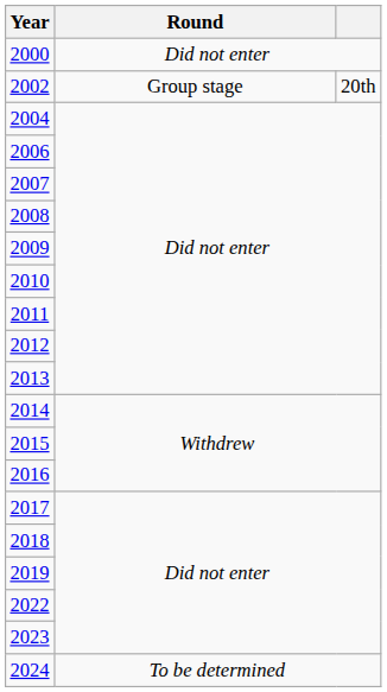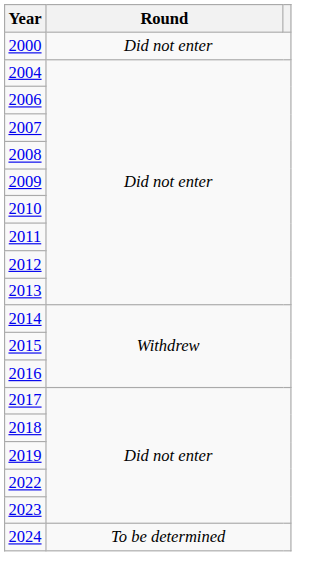 <table class="wikitable" style="text-align: center; font-size:90%">
 <tr>
 <th>Year</th>
 <th style="width:200px">Round</th>
 <th></th>
 </tr>
 <tr>
 <td><a href='#'>2000</a></td>
 <td colspan="2"><em>Did not enter</em></td>
-</tr>
-<tr>
-<td><a href='#'>2002</a></td>
-<td>Group stage</td>
-<td>20th</td>
 </tr>
 <tr>
 <td><a href='#'>2004</a></td>
 <td colspan="2" rowspan="9"><em>Did not enter</em></td>
 </tr>
 <tr>
 <td><a href='#'>2006</a></td>
 </tr>
 <tr>
 <td><a href='#'>2007</a></td>
 </tr>
 <tr>
 <td><a href='#'>2008</a></td>
 </tr>
 <tr>
 <td><a href='#'>2009</a></td>
 </tr>
 <tr>
 <td><a href='#'>2010</a></td>
 </tr>
 <tr>
 <td><a href='#'>2011</a></td>
 </tr>
 <tr>
 <td><a href='#'>2012</a></td>
 </tr>
 <tr>
 <td><a href='#'>2013</a></td>
 </tr>
 <tr>
 <td><a href='#'>2014</a></td>
 <td colspan="2" rowspan="3"><em>Withdrew</em></td>
 </tr>
 <tr>
 <td><a href='#'>2015</a></td>
 </tr>
 <tr>
 <td><a href='#'>2016</a></td>
 </tr>
 <tr>
 <td><a href='#'>2017</a></td>
 <td colspan="2" rowspan="5"><em>Did not enter</em></td>
 </tr>
 <tr>
 <td><a href='#'>2018</a></td>
 </tr>
 <tr>
 <td><a href='#'>2019</a></td>
 </tr>
 <tr>
 <td><a href='#'>2022</a></td>
 </tr>
 <tr>
 <td><a href='#'>2023</a></td>
 </tr>
 <tr>
 <td><a href='#'>2024</a></td>
 <td colspan="2"><em>To be determined</em></td>
 </tr>
 </table>
